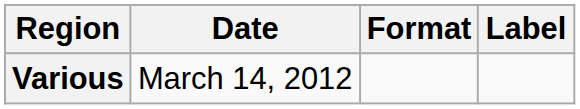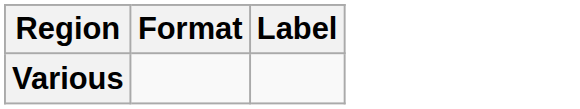 <table class="wikitable plainrowheaders">
 <tr>
 <th scope="col">Region</th>
-<th scope="col">Date</th>
 <th scope="col">Format</th>
 <th scope="col">Label</th>
 </tr>
 <tr>
 <th rowspan="1" scope="row">Various</th>
-<td>March 14, 2012</td>
 <td></td>
 <td scope="row"></td>
 </tr>
 </table>
